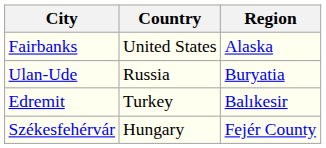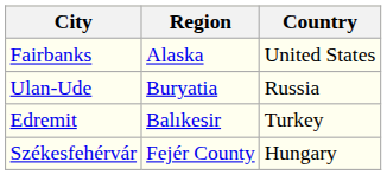 <table class="wikitable" border="1" style="font-size:100%; background:#FFFFEF; float:left;">
 <tr>
 <th>City</th>
+<th>Region</th>
 <th>Country</th>
-<th>Region</th>
 </tr>
 <tr>
 <td><a href='#'>Fairbanks</a></td>
+<td> <a href='#'>Alaska</a></td>
 <td> United States</td>
-<td> <a href='#'>Alaska</a></td>
 </tr>
 <tr>
 <td><a href='#'>Ulan-Ude</a></td>
+<td> <a href='#'>Buryatia</a></td>
 <td> Russia</td>
-<td> <a href='#'>Buryatia</a></td>
 </tr>
 <tr>
 <td><a href='#'>Edremit</a></td>
+<td><a href='#'>Balıkesir</a></td>
 <td> Turkey</td>
-<td><a href='#'>Balıkesir</a></td>
 </tr>
 <tr>
 <td><a href='#'>Székesfehérvár</a></td>
+<td> <a href='#'>Fejér County</a></td>
 <td> Hungary</td>
-<td> <a href='#'>Fejér County</a></td>
 </tr>
 </table>
